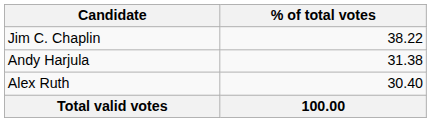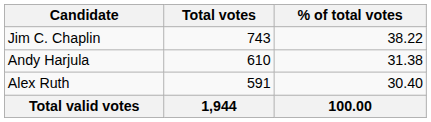 <table style="width:475px;" class="wikitable">
 <tr bgcolor="#EEEEEE">
 <th align="left">Candidate</th>
+<th align="right">Total votes</th>
 <th align="right">% of total votes</th>
 </tr>
 <tr>
 <td align="left">Jim C. Chaplin</td>
+<td align="right">743</td>
 <td align="right">38.22</td>
 </tr>
 <tr>
 <td align="left">Andy Harjula</td>
+<td align="right">610</td>
 <td align="right">31.38</td>
 </tr>
 <tr>
 <td align="left">Alex Ruth</td>
+<td align="right">591</td>
 <td align="right">30.40</td>
 </tr>
 <tr bgcolor="#EEEEEE">
 <th align="left">Total valid votes</th>
+<th align="right"><strong>1,944</strong></th>
 <th align="right"><strong>100.00</strong></th>
 </tr>
 </table>
